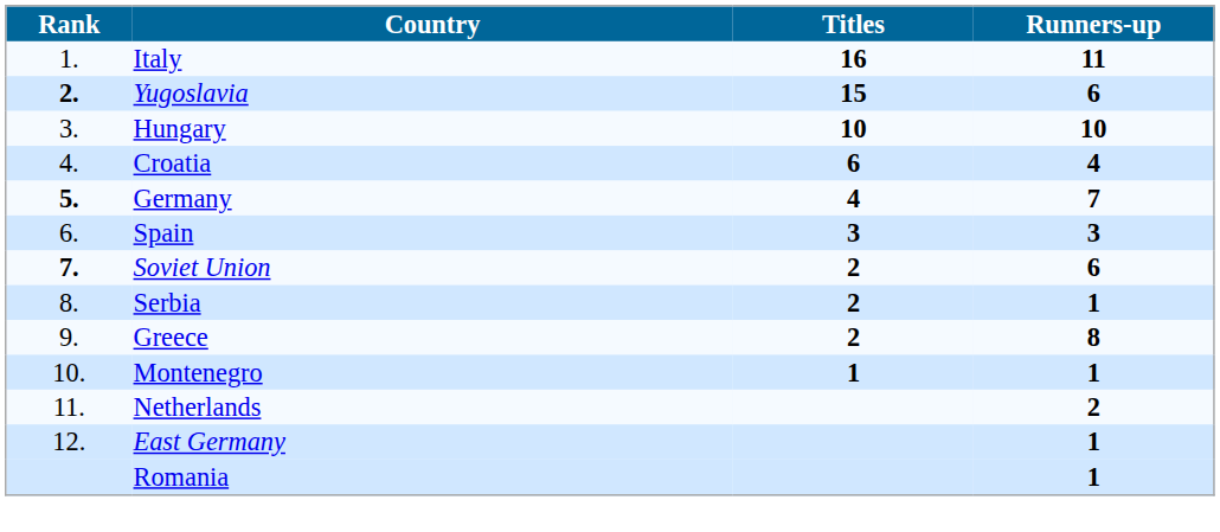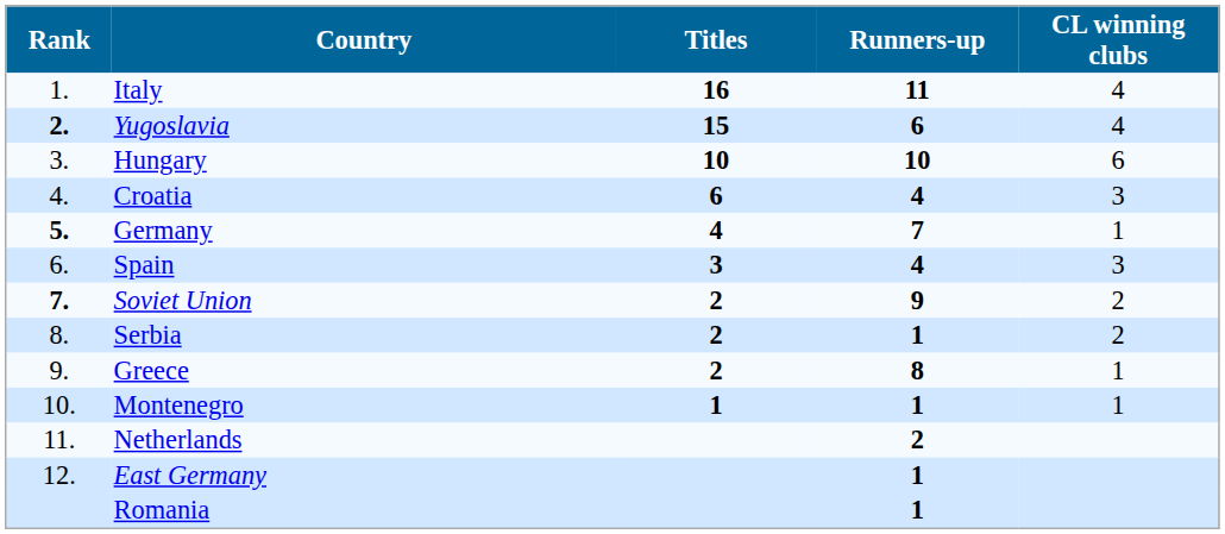 <table cellspacing="0" style="background: #EBF5FF; border: 1px #aaa solid; border-collapse: collapse; font-size: 95%;" width=55%>
 <tr bgcolor=#006699 style="color:white;">
 <th width=5%>Rank</th>
 <th width=25%>Country</th>
 <th width=10%>Titles</th>
 <th width=10%>Runners-up</th>
+<th width=10%>CL winning clubs</th>
 </tr>
 <tr bgcolor=#F5FAFF>
 <td align=center>1.</td>
 <td> <a href='#'>Italy</a></td>
 <td align=center><strong>16</strong></td>
 <td align=center><strong>11</strong></td>
+<td align=center>4</td>
 </tr>
 <tr bgcolor=#D0E7FF>
 <td align=center><strong>2.</strong></td>
 <td>  <em><a href='#'>Yugoslavia</a></em> <small></small></td>
 <td align=center><strong>15</strong></td>
 <td align=center><strong>6</strong></td>
+<td align=center>4</td>
 </tr>
 <tr bgcolor=#F5FAFF>
 <td align=center>3.</td>
 <td> <a href='#'>Hungary</a></td>
 <td align=center><strong>10</strong></td>
 <td align=center><strong>10</strong></td>
+<td align=center>6</td>
 </tr>
 <tr bgcolor=#D0E7FF>
 <td align=center>4.</td>
 <td> <a href='#'>Croatia</a> <small></small></td>
 <td align=center><strong>6</strong></td>
 <td align=center><strong>4</strong></td>
+<td align=center>3</td>
 </tr>
 <tr bgcolor=#F5FAFF>
 <td align=center><strong>5.</strong></td>
 <td> <a href='#'>Germany</a> <small></small></td>
 <td align=center><strong>4</strong></td>
 <td align=center><strong>7</strong></td>
+<td align=center>1</td>
 </tr>
 <tr bgcolor=#D0E7FF>
 <td align=center>6.</td>
 <td> <a href='#'>Spain</a></td>
 <td align=center><strong>3</strong></td>
-<td align=center><strong>3</strong></td>
+<td align=center><strong>4</strong></td>
+<td align=center>3</td>
 </tr>
 <tr bgcolor=#F5FAFF>
 <td align=center><strong>7.</strong></td>
 <td> <em><a href='#'>Soviet Union</a></em> <small></small></td>
 <td align=center><strong>2</strong></td>
-<td align=center><strong>6</strong></td>
+<td align=center><strong>9</strong></td>
+<td align=center>2</td>
 </tr>
 <tr bgcolor=#D0E7FF>
 <td align=center>8.</td>
 <td> <a href='#'>Serbia</a> <small></small></td>
 <td align=center><strong>2</strong></td>
 <td align=center><strong>1</strong></td>
+<td align=center>2</td>
 </tr>
 <tr bgcolor=#F5FAFF>
 <td align=center>9.</td>
 <td> <a href='#'>Greece</a></td>
 <td align=center><strong>2</strong></td>
 <td align=center><strong>8</strong></td>
+<td align=center>1</td>
 </tr>
 <tr bgcolor=#D0E7FF>
 <td align=center>10.</td>
 <td> <a href='#'>Montenegro</a> <small></small></td>
 <td align=center><strong>1</strong></td>
 <td align=center><strong>1</strong></td>
+<td align=center>1</td>
 </tr>
 <tr bgcolor=#F5FAFF>
 <td align=center>11.</td>
 <td> <a href='#'>Netherlands</a></td>
 <td align=center></td>
 <td align=center><strong>2</strong></td>
+<td align=center></td>
 </tr>
 <tr bgcolor=#D0E7FF>
 <td align=center>12.</td>
 <td> <em><a href='#'>East Germany</a></em></td>
 <td align=center></td>
 <td align=center><strong>1</strong></td>
+<td align=center></td>
 </tr>
 <tr bgcolor=#D0E7FF>
 <td align=center></td>
 <td> <a href='#'>Romania</a></td>
 <td align=center></td>
 <td align=center><strong>1</strong></td>
+<td align=center></td>
 </tr>
 </table>
